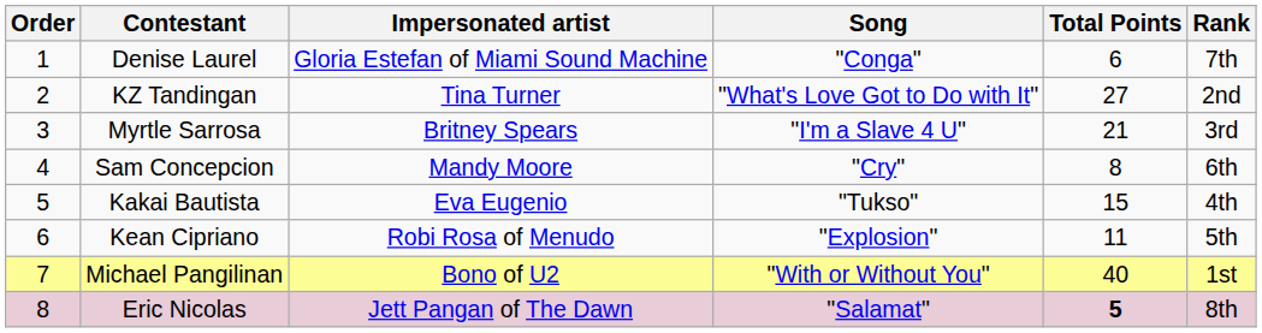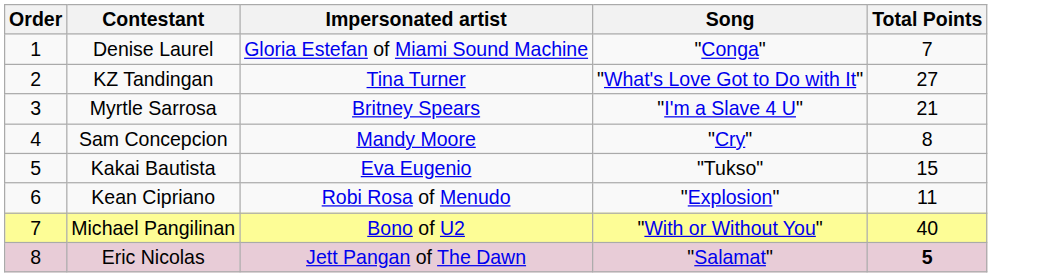 <table class="wikitable" style="text-align:center; line-height:17px; width:auto;">
 <tr>
 <th>Order</th>
 <th>Contestant</th>
 <th>Impersonated artist</th>
 <th>Song</th>
 <th>Total Points</th>
-<th>Rank</th>
 </tr>
 <tr>
 <td>1</td>
 <td>Denise Laurel</td>
 <td><a href='#'>Gloria Estefan</a> of <a href='#'>Miami Sound Machine</a></td>
 <td>"<a href='#'>Conga</a>"</td>
-<td>6</td>
-<td>7th</td>
+<td>7</td>
 </tr>
 <tr>
 <td>2</td>
 <td>KZ Tandingan</td>
 <td><a href='#'>Tina Turner</a></td>
 <td>"<a href='#'>What's Love Got to Do with It</a>"</td>
 <td>27</td>
-<td>2nd</td>
 </tr>
 <tr>
 <td>3</td>
 <td>Myrtle Sarrosa</td>
 <td><a href='#'>Britney Spears</a></td>
 <td>"<a href='#'>I'm a Slave 4 U</a>"</td>
 <td>21</td>
-<td>3rd</td>
 </tr>
 <tr>
 <td>4</td>
 <td>Sam Concepcion</td>
 <td><a href='#'>Mandy Moore</a></td>
 <td>"<a href='#'>Cry</a>"</td>
 <td>8</td>
-<td>6th</td>
 </tr>
 <tr>
 <td>5</td>
 <td>Kakai Bautista</td>
 <td><a href='#'>Eva Eugenio</a></td>
 <td>"Tukso"</td>
 <td>15</td>
-<td>4th</td>
 </tr>
 <tr>
 <td>6</td>
 <td>Kean Cipriano</td>
 <td><a href='#'>Robi Rosa</a> of <a href='#'>Menudo</a></td>
 <td>"<a href='#'>Explosion</a>"</td>
 <td>11</td>
-<td>5th</td>
 </tr>
 <tr>
 <td style="background:#FDFD96;">7</td>
 <td style="background:#FDFD96;">Michael Pangilinan</td>
 <td style="background:#FDFD96;"><a href='#'>Bono</a> of <a href='#'>U2</a></td>
 <td style="background:#FDFD96;">"<a href='#'>With or Without You</a>"</td>
 <td style="background:#FDFD96;">40</td>
-<td style="background:#FDFD96;">1st</td>
 </tr>
 <tr>
 <td style="background:#E8CCD7;">8</td>
 <td style="background:#E8CCD7;">Eric Nicolas</td>
 <td style="background:#E8CCD7;"><a href='#'>Jett Pangan</a> of <a href='#'>The Dawn</a></td>
 <td style="background:#E8CCD7;">"<a href='#'>Salamat</a>"</td>
 <td style="background:#E8CCD7;"><strong>5</strong></td>
-<td style="background:#E8CCD7;">8th</td>
 </tr>
 </table>
